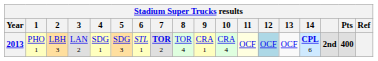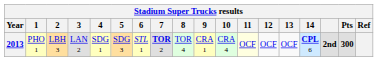 <table class="wikitable" style="text-align:center; font-size:80%">
 <tr>
 <th colspan=45><a href='#'>Stadium Super Trucks</a> results</th>
 </tr>
 <tr>
 <th>Year</th>
 <th>1</th>
 <th>2</th>
 <th>3</th>
 <th>4</th>
 <th>5</th>
 <th>6</th>
 <th>7</th>
 <th>8</th>
 <th>9</th>
 <th>10</th>
 <th>11</th>
 <th>12</th>
 <th>13</th>
 <th>14</th>
 <th></th>
 <th>Pts</th>
 <th>Ref</th>
 </tr>
 <tr>
 <th><a href='#'>2013</a></th>
 <td style="background:#FFFFBF;"><a href='#'>PHO</a><br><small>1</small></td>
 <td style="background:#FFDF9F;"><a href='#'>LBH</a><br><small>3</small></td>
 <td style="background:#DFDFDF;"><a href='#'>LAN</a><br><small>2</small></td>
 <td style="background:#FFFFBF;"><a href='#'>SDG</a><br><small>1</small></td>
 <td style="background:#FFDF9F;"><a href='#'>SDG</a><br><small>3</small></td>
 <td style="background:#FFFFBF;"><em><a href='#'>STL</a></em><br><small>1</small></td>
 <td style="background:#DFDFDF;"><strong><a href='#'>TOR</a></strong><br><small>2</small></td>
 <td style="background:#DFFFDF;"><a href='#'>TOR</a><br><small>4</small></td>
 <td style="background:#FFFFBF;"><a href='#'>CRA</a><br><small>1</small></td>
 <td style="background:#DFFFDF;"><a href='#'>CRA</a><br><small>4</small></td>
 <td style="background: lightyellow;"><a href='#'>OCF</a></td>
-<td style="background: lightblue;"><a href='#'>OCF</a></td>
+<td><a href='#'>OCF</a></td>
 <td><a href='#'>OCF</a></td>
 <td style="background:#CFEAFF;"><strong><a href='#'>CPL</a></strong><br><small>6</small></td>
 <th style="background:#DFDFDF;">2nd</th>
-<th style="background:#DFDFDF;">400</th>
+<th style="background:#DFDFDF;">300</th>
 <th></th>
 </tr>
 </table>
